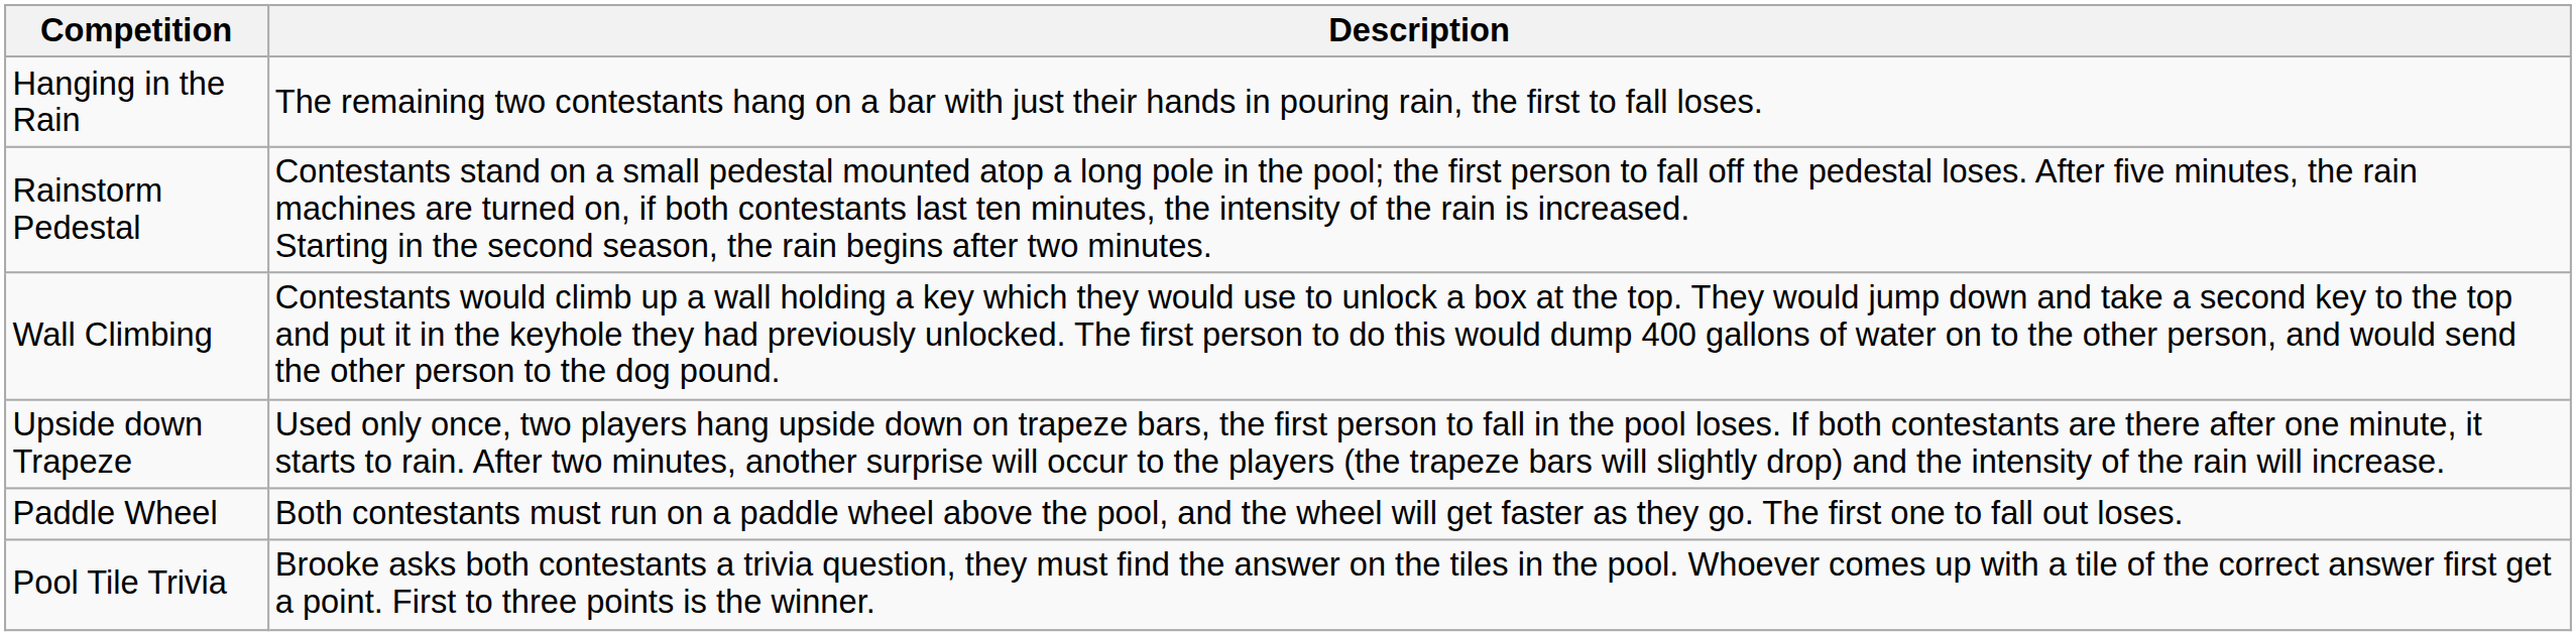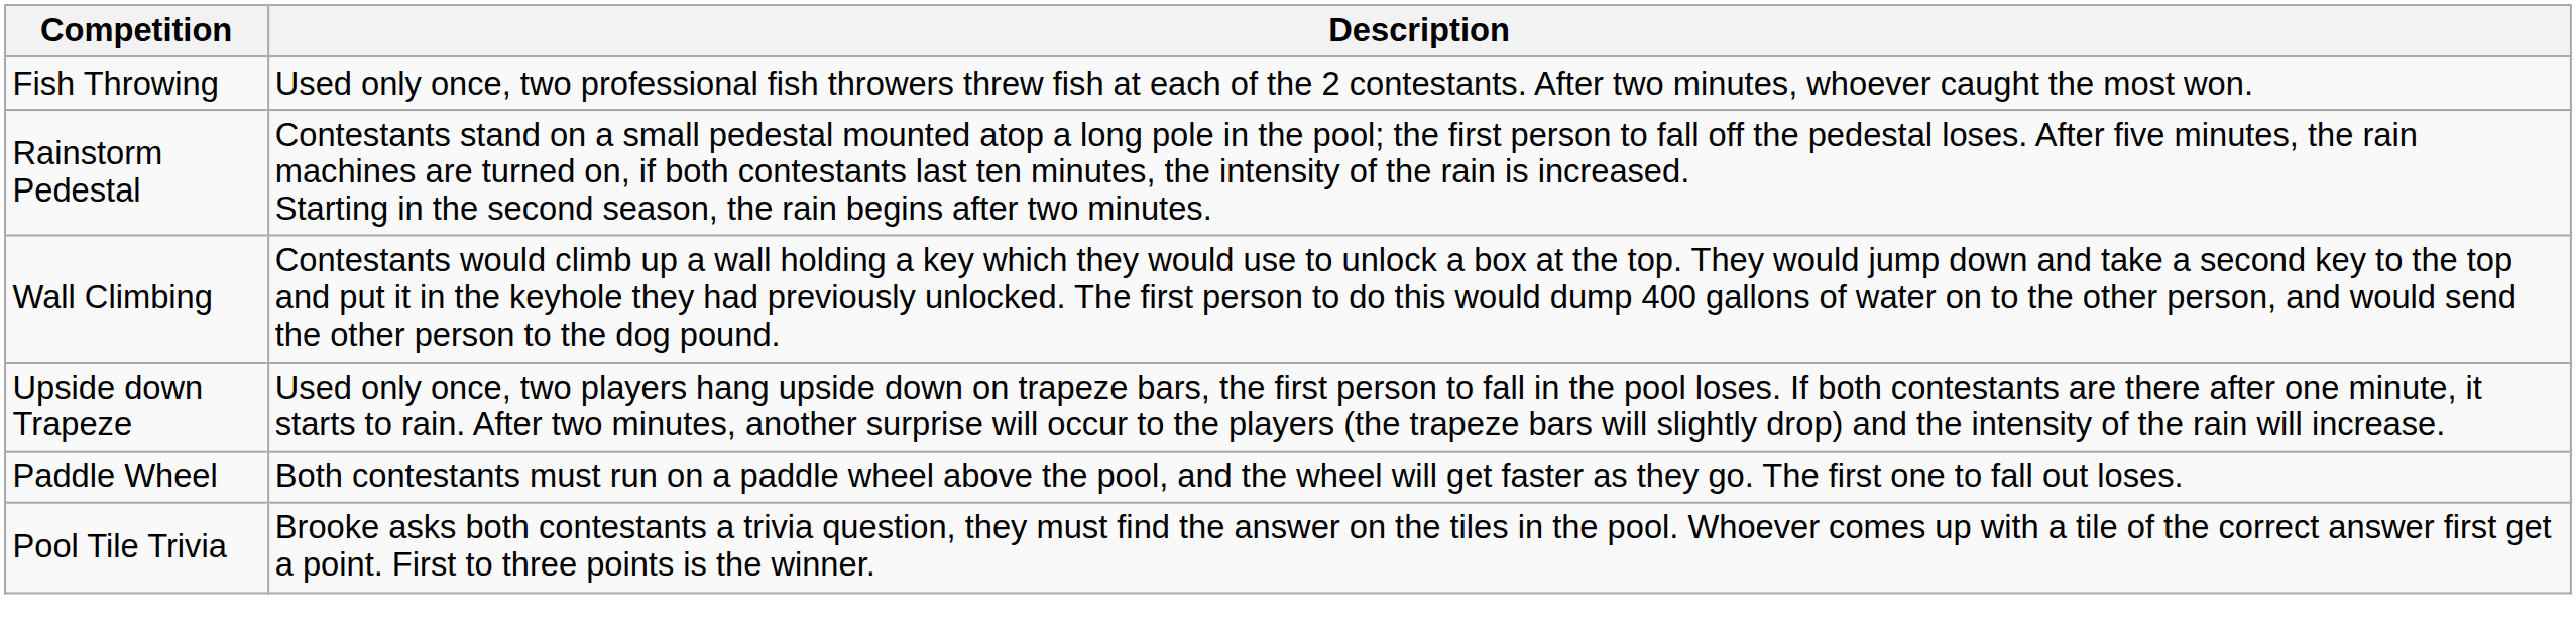 <table class="wikitable">
 <tr>
 <th>Competition</th>
 <th>Description</th>
 </tr>
 <tr>
-<td>Hanging in the Rain</td>
-<td>The remaining two contestants hang on a bar with just their hands in pouring rain, the first to fall loses.</td>
+<td>Fish Throwing</td>
+<td>Used only once, two professional fish throwers threw fish at each of the 2 contestants. After two minutes, whoever caught the most won.</td>
 </tr>
 <tr>
 <td>Rainstorm Pedestal</td>
 <td>Contestants stand on a small pedestal mounted atop a long pole in the pool; the first person to fall off the pedestal loses. After five minutes, the rain machines are turned on, if both contestants last ten minutes, the intensity of the rain is increased.<br>Starting in the second season, the rain begins after two minutes.</td>
 </tr>
 <tr>
 <td>Wall Climbing</td>
 <td>Contestants would climb up a wall holding a key which they would use to unlock a box at the top. They would jump down and take a second key to the top and put it in the keyhole they had previously unlocked. The first person to do this would dump 400 gallons of water on to the other person, and would send the other person to the dog pound.</td>
 </tr>
 <tr>
 <td>Upside down Trapeze</td>
 <td>Used only once, two players hang upside down on trapeze bars, the first person to fall in the pool loses. If both contestants are there after one minute, it starts to rain. After two minutes, another surprise will occur to the players (the trapeze bars will slightly drop) and the intensity of the rain will increase.</td>
 </tr>
 <tr>
 <td>Paddle Wheel</td>
 <td>Both contestants must run on a paddle wheel above the pool, and the wheel will get faster as they go. The first one to fall out loses.</td>
 </tr>
 <tr>
 <td>Pool Tile Trivia</td>
 <td>Brooke asks both contestants a trivia question, they must find the answer on the tiles in the pool. Whoever comes up with a tile of the correct answer first get a point. First to three points is the winner.</td>
 </tr>
 </table>
